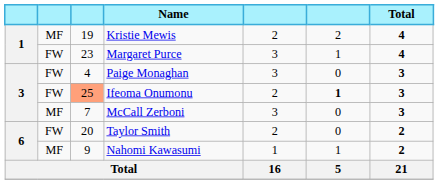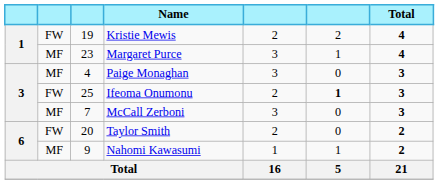 <table class="wikitable" style="text-align:center;">
 <tr>
 <th style="background:#A9F1FD; color:#000; border:2px solid #3aadd9; width:35px;"></th>
 <th style="background:#A9F1FD; color:#000; border:2px solid #3aadd9; width:35px;"></th>
 <th style="background:#A9F1FD; color:#000; border:2px solid #3aadd9; width:35px;"></th>
 <th style="background:#A9F1FD; color:#000; border:2px solid #3aadd9; width:175px;">Name</th>
 <th style="background:#A9F1FD; color:#000; border:2px solid #3aadd9; width:75px;"></th>
 <th style="background:#A9F1FD; color:#000; border:2px solid #3aadd9; width:75px;"></th>
 <th style="background:#A9F1FD; color:#000; border:2px solid #3aadd9; width:75px;">Total</th>
 </tr>
 <tr>
 <th rowspan="2">1</th>
-<td>MF</td>
+<td>FW</td>
 <td>19</td>
 <td align="left"> <a href='#'>Kristie Mewis</a></td>
 <td>2</td>
 <td>2</td>
 <td><strong>4</strong></td>
 </tr>
 <tr>
-<td>FW</td>
+<td>MF</td>
 <td>23</td>
 <td align="left"> <a href='#'>Margaret Purce</a></td>
 <td>3</td>
 <td>1</td>
 <td><strong>4</strong></td>
 </tr>
 <tr>
 <th rowspan="3">3</th>
-<td>FW</td>
+<td>MF</td>
 <td>4</td>
 <td align="left"> <a href='#'>Paige Monaghan</a></td>
 <td>3</td>
 <td>0</td>
 <td><strong>3</strong></td>
 </tr>
 <tr>
 <td>FW</td>
-<td style="background: lightsalmon;">25</td>
+<td>25</td>
 <td align="left"> <a href='#'>Ifeoma Onumonu</a></td>
 <td>2</td>
 <td><strong>1</strong></td>
 <td><strong>3</strong></td>
 </tr>
 <tr>
 <td>MF</td>
 <td>7</td>
 <td align="left"> <a href='#'>McCall Zerboni</a></td>
 <td>3</td>
 <td>0</td>
 <td><strong>3</strong></td>
 </tr>
 <tr>
 <th rowspan="2">6</th>
 <td>FW</td>
 <td>20</td>
 <td align="left"> <a href='#'>Taylor Smith</a></td>
 <td>2</td>
 <td>0</td>
 <td><strong>2</strong></td>
 </tr>
 <tr>
 <td>MF</td>
 <td>9</td>
 <td align="left"> <a href='#'>Nahomi Kawasumi</a></td>
 <td>1</td>
 <td>1</td>
 <td><strong>2</strong></td>
 </tr>
 <tr>
 <th colspan="4">Total</th>
 <th>16</th>
 <th>5</th>
 <th>21</th>
 </tr>
 <tr>
 </tr>
 </table>
